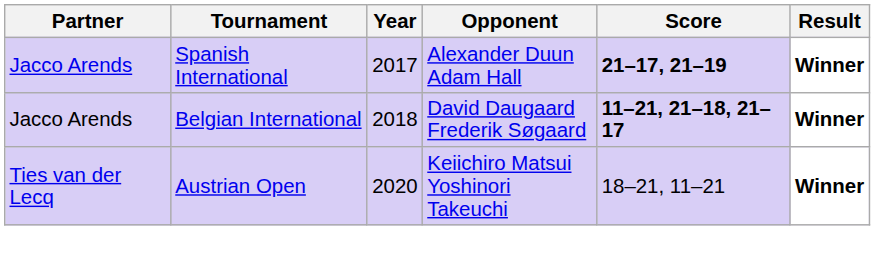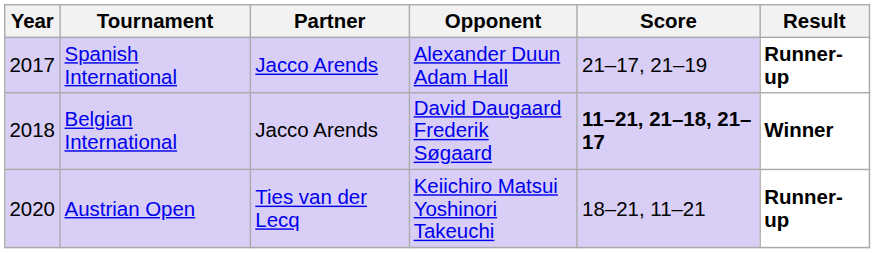 <table class="sortable wikitable" style="font-size: 90%;">
 <tr>
+<th>Year</th>
+<th>Tournament</th>
 <th>Partner</th>
-<th>Tournament</th>
-<th>Year</th>
 <th>Opponent</th>
 <th>Score</th>
 <th>Result</th>
 </tr>
 <tr style="background:#D8CEF6">
+<td align="center">2017</td>
+<td align="left"><a href='#'>Spanish International</a></td>
 <td align="left"> <a href='#'>Jacco Arends</a></td>
-<td align="left"><a href='#'>Spanish International</a></td>
-<td align="center">2017</td>
 <td align="left"> <a href='#'>Alexander Duun</a><br> <a href='#'>Adam Hall</a></td>
-<td align="left"><strong>21–17, 21–19</strong></td>
-<td style="text-align:left; background:white"> <strong>Winner</strong></td>
+<td align="left">21–17, 21–19</td>
+<td style="text-align:left; background:white"> <strong>Runner-up</strong></td>
 </tr>
 <tr style="background:#D8CEF6">
+<td align="center">2018</td>
+<td align="left"><a href='#'>Belgian International</a></td>
 <td align="left"> Jacco Arends</td>
-<td align="left"><a href='#'>Belgian International</a></td>
-<td align="center">2018</td>
 <td align="left"> <a href='#'>David Daugaard</a><br> <a href='#'>Frederik Søgaard</a></td>
 <td align="left"><strong>11–21, 21–18, 21–17</strong></td>
 <td style="text-align:left; background:white"> <strong>Winner</strong></td>
 </tr>
 <tr style="background:#D8CEF6">
+<td align="center">2020</td>
+<td align="left"><a href='#'>Austrian Open</a></td>
 <td align="left"> <a href='#'>Ties van der Lecq</a></td>
-<td align="left"><a href='#'>Austrian Open</a></td>
-<td align="center">2020</td>
 <td align="left"> <a href='#'>Keiichiro Matsui</a><br> <a href='#'>Yoshinori Takeuchi</a></td>
 <td align="left">18–21, 11–21</td>
-<td style="text-align:left; background:white"> <strong>Winner</strong></td>
+<td style="text-align:left; background:white"> <strong>Runner-up</strong></td>
 </tr>
 </table>
